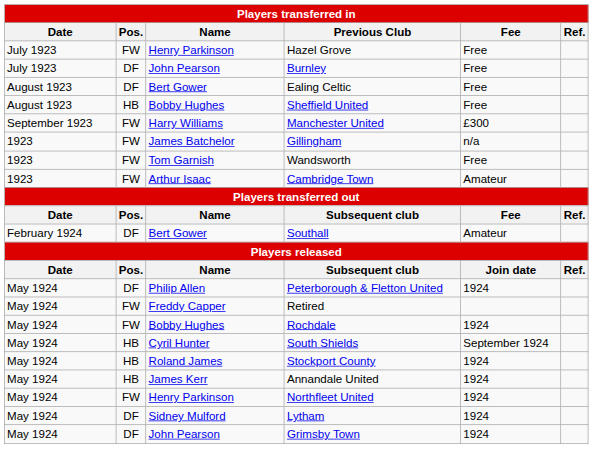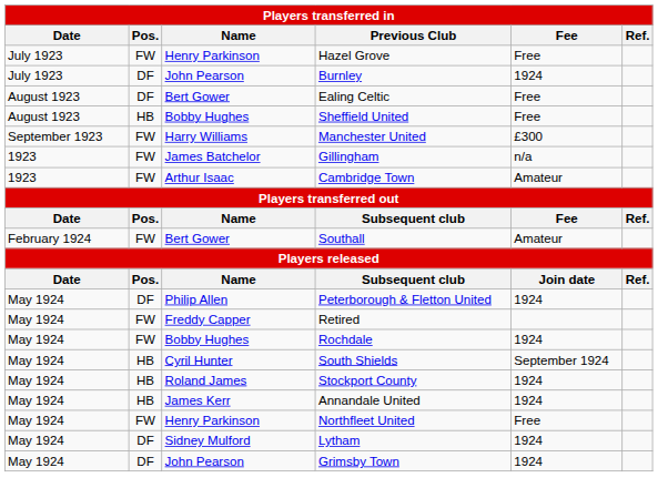 <table style="font-size:95%;" class="wikitable">
 <tr>
 <th style="background:#d00; color:white; text-align:center;" colspan="6">Players transferred in</th>
 </tr>
 <tr>
 <th style="width:140px;">Date</th>
 <th style="width:25px;">Pos.</th>
 <th style="width:175px;">Name</th>
 <th style="width:225px;">Previous Club</th>
 <th style="width:125px;">Fee</th>
 <th style="width:25px;">Ref.</th>
 </tr>
 <tr>
 <td>July 1923</td>
 <td style="text-align:center;">FW</td>
 <td> <a href='#'>Henry Parkinson</a></td>
 <td> Hazel Grove</td>
 <td>Free</td>
 <td></td>
 </tr>
 <tr>
 <td>July 1923</td>
 <td style="text-align:center;">DF</td>
 <td> <a href='#'>John Pearson</a></td>
 <td> <a href='#'>Burnley</a></td>
-<td>Free</td>
+<td>1924</td>
 <td></td>
 </tr>
 <tr>
 <td>August 1923</td>
 <td style="text-align:center;">DF</td>
 <td> <a href='#'>Bert Gower</a></td>
 <td> Ealing Celtic</td>
 <td>Free</td>
 <td></td>
 </tr>
 <tr>
 <td>August 1923</td>
 <td style="text-align:center;">HB</td>
 <td> <a href='#'>Bobby Hughes</a></td>
 <td> <a href='#'>Sheffield United</a></td>
 <td>Free</td>
 <td></td>
 </tr>
 <tr>
 <td>September 1923</td>
 <td style="text-align:center;">FW</td>
 <td> <a href='#'>Harry Williams</a></td>
 <td> <a href='#'>Manchester United</a></td>
 <td>£300</td>
 <td></td>
 </tr>
 <tr>
 <td>1923</td>
 <td style="text-align:center;">FW</td>
 <td> <a href='#'>James Batchelor</a></td>
 <td> <a href='#'>Gillingham</a></td>
 <td>n/a</td>
 <td></td>
 </tr>
 <tr>
 <td>1923</td>
 <td style="text-align:center;">FW</td>
-<td> <a href='#'>Tom Garnish</a></td>
-<td> Wandsworth</td>
-<td>Free</td>
-<td></td>
-</tr>
-<tr>
-<td>1923</td>
-<td style="text-align:center;">FW</td>
 <td> <a href='#'>Arthur Isaac</a></td>
 <td> <a href='#'>Cambridge Town</a></td>
 <td>Amateur</td>
 <td></td>
 </tr>
 <tr>
 <th style="background:#d00; color:white; text-align:center;" colspan="6">Players transferred out</th>
 </tr>
 <tr>
 <th>Date</th>
 <th>Pos.</th>
 <th>Name</th>
 <th>Subsequent club</th>
 <th>Fee</th>
 <th>Ref.</th>
 </tr>
 <tr>
 <td>February 1924</td>
-<td style="text-align:center;">DF</td>
+<td style="text-align:center;">FW</td>
 <td> <a href='#'>Bert Gower</a></td>
 <td> <a href='#'>Southall</a></td>
 <td>Amateur</td>
 <td></td>
 </tr>
 <tr>
 <th style="background:#d00; color:white; text-align:center;" colspan="6">Players released</th>
 </tr>
 <tr>
 <th>Date</th>
 <th>Pos.</th>
 <th>Name</th>
 <th>Subsequent club</th>
 <th>Join date</th>
 <th>Ref.</th>
 </tr>
 <tr>
 <td>May 1924</td>
 <td style="text-align:center;">DF</td>
 <td> <a href='#'>Philip Allen</a></td>
 <td> <a href='#'>Peterborough & Fletton United</a></td>
 <td>1924</td>
 <td></td>
 </tr>
 <tr>
 <td>May 1924</td>
 <td style="text-align:center;">FW</td>
 <td> <a href='#'>Freddy Capper</a></td>
 <td>Retired</td>
 <td></td>
 <td></td>
 </tr>
 <tr>
 <td>May 1924</td>
 <td style="text-align:center;">FW</td>
 <td> <a href='#'>Bobby Hughes</a></td>
 <td> <a href='#'>Rochdale</a></td>
 <td>1924</td>
 <td></td>
 </tr>
 <tr>
 <td>May 1924</td>
 <td style="text-align:center;">HB</td>
 <td> <a href='#'>Cyril Hunter</a></td>
 <td> <a href='#'>South Shields</a></td>
 <td>September 1924</td>
 <td></td>
 </tr>
 <tr>
 <td>May 1924</td>
 <td style="text-align:center;">HB</td>
 <td> <a href='#'>Roland James</a></td>
 <td> <a href='#'>Stockport County</a></td>
 <td>1924</td>
 <td></td>
 </tr>
 <tr>
 <td>May 1924</td>
 <td style="text-align:center;">HB</td>
 <td> <a href='#'>James Kerr</a></td>
 <td> Annandale United</td>
 <td>1924</td>
 <td></td>
 </tr>
 <tr>
 <td>May 1924</td>
 <td style="text-align:center;">FW</td>
 <td> <a href='#'>Henry Parkinson</a></td>
 <td> <a href='#'>Northfleet United</a></td>
-<td>1924</td>
+<td>Free</td>
 <td></td>
 </tr>
 <tr>
 <td>May 1924</td>
 <td style="text-align:center;">DF</td>
 <td> <a href='#'>Sidney Mulford</a></td>
 <td> <a href='#'>Lytham</a></td>
 <td>1924</td>
 <td></td>
 </tr>
 <tr>
 <td>May 1924</td>
 <td style="text-align:center;">DF</td>
 <td> <a href='#'>John Pearson</a></td>
 <td> <a href='#'>Grimsby Town</a></td>
 <td>1924</td>
 <td></td>
 </tr>
 </table>
